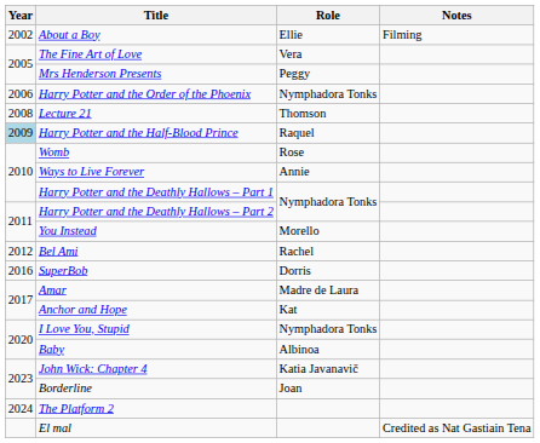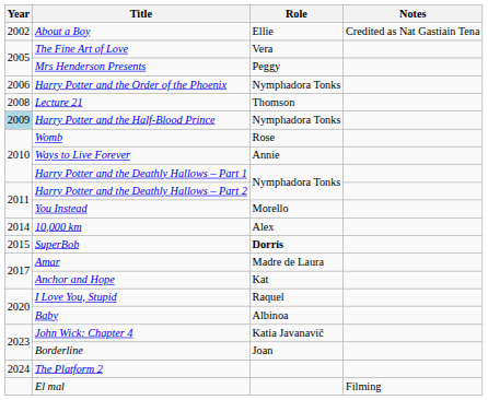 <table class="wikitable">
 <tr>
 <th>Year</th>
 <th>Title</th>
 <th>Role</th>
 <th class="unsortable">Notes</th>
 </tr>
 <tr>
 <td>2002</td>
 <td><em><a href='#'>About a Boy</a></em></td>
 <td>Ellie</td>
-<td>Filming</td>
+<td>Credited as Nat Gastiain Tena</td>
 </tr>
 <tr>
 <td rowspan="2">2005</td>
 <td><em><a href='#'>The Fine Art of Love</a></em></td>
 <td>Vera</td>
 <td></td>
 </tr>
 <tr>
 <td><em><a href='#'>Mrs Henderson Presents</a></em></td>
 <td>Peggy</td>
 <td></td>
 </tr>
 <tr>
 <td>2006</td>
 <td><em><a href='#'>Harry Potter and the Order of the Phoenix</a></em></td>
 <td>Nymphadora Tonks</td>
 <td></td>
 </tr>
 <tr>
 <td>2008</td>
 <td><em><a href='#'>Lecture 21</a></em></td>
 <td>Thomson</td>
 <td></td>
 </tr>
 <tr>
 <td style="background: lightblue;">2009</td>
 <td><em><a href='#'>Harry Potter and the Half-Blood Prince</a></em></td>
-<td>Raquel</td>
+<td>Nymphadora Tonks</td>
 <td></td>
 </tr>
 <tr>
 <td rowspan="3">2010</td>
 <td><em><a href='#'>Womb</a></em></td>
 <td>Rose</td>
 <td></td>
 </tr>
 <tr>
 <td><em><a href='#'>Ways to Live Forever</a></em></td>
 <td>Annie</td>
 <td></td>
 </tr>
 <tr>
 <td><em><a href='#'>Harry Potter and the Deathly Hallows – Part 1</a></em></td>
 <td rowspan=2>Nymphadora Tonks</td>
 <td></td>
 </tr>
 <tr>
 <td rowspan="2">2011</td>
 <td><em><a href='#'>Harry Potter and the Deathly Hallows – Part 2</a></em></td>
 <td></td>
 </tr>
 <tr>
 <td><em><a href='#'>You Instead</a></em></td>
 <td>Morello</td>
 <td></td>
 </tr>
 <tr>
-<td>2012</td>
-<td><em><a href='#'>Bel Ami</a></em></td>
-<td>Rachel</td>
+<td>2014</td>
+<td><em><a href='#'>10,000 km</a></em></td>
+<td>Alex</td>
 <td></td>
 </tr>
 <tr>
-<td>2016</td>
+<td>2015</td>
 <td><em><a href='#'>SuperBob</a></em></td>
-<td>Dorris</td>
+<td><strong>Dorris</strong></td>
 <td></td>
 </tr>
 <tr>
 <td rowspan="2">2017</td>
 <td><em><a href='#'>Amar</a></em></td>
 <td>Madre de Laura</td>
 <td></td>
 </tr>
 <tr>
 <td><em><a href='#'>Anchor and Hope</a></em></td>
 <td>Kat</td>
 <td></td>
 </tr>
 <tr>
 <td rowspan = "2">2020</td>
 <td><em><a href='#'>I Love You, Stupid</a></em></td>
-<td>Nymphadora Tonks</td>
+<td>Raquel</td>
 <td></td>
 </tr>
 <tr>
 <td><em><a href='#'>Baby</a></em></td>
 <td>Albinoa</td>
 <td></td>
 </tr>
 <tr>
 <td rowspan="2">2023</td>
 <td><em><a href='#'>John Wick: Chapter 4</a></em></td>
 <td>Katia Javanavič</td>
 <td></td>
 </tr>
 <tr>
 <td><em>Borderline</em></td>
 <td>Joan</td>
 <td></td>
 </tr>
 <tr>
 <td>2024</td>
 <td><em><a href='#'>The Platform 2</a></em></td>
 <td></td>
 <td></td>
 </tr>
 <tr>
 <td></td>
 <td><em>El mal</em></td>
 <td></td>
-<td>Credited as Nat Gastiain Tena</td>
+<td>Filming</td>
 </tr>
 </table>
